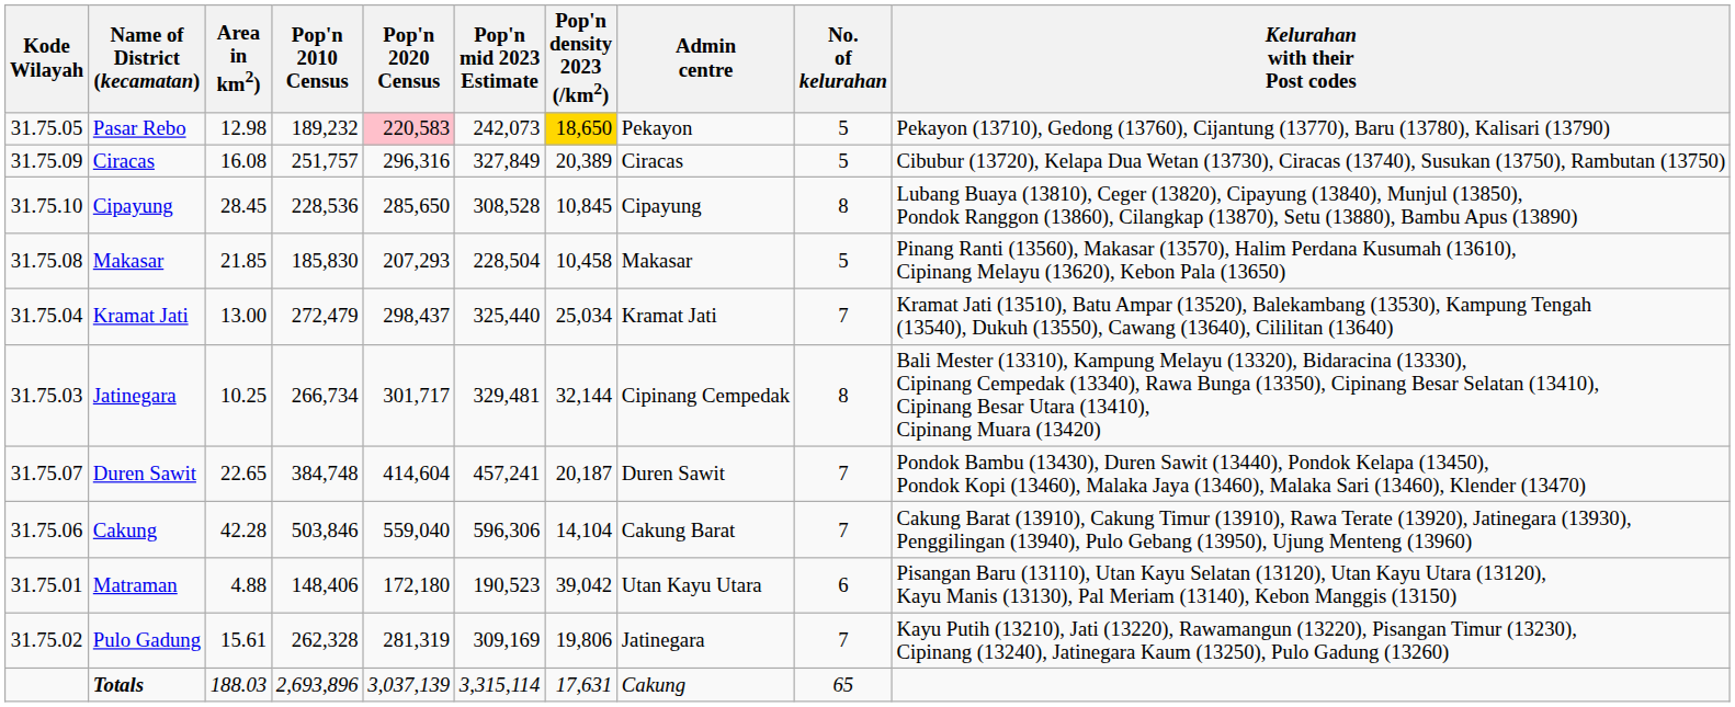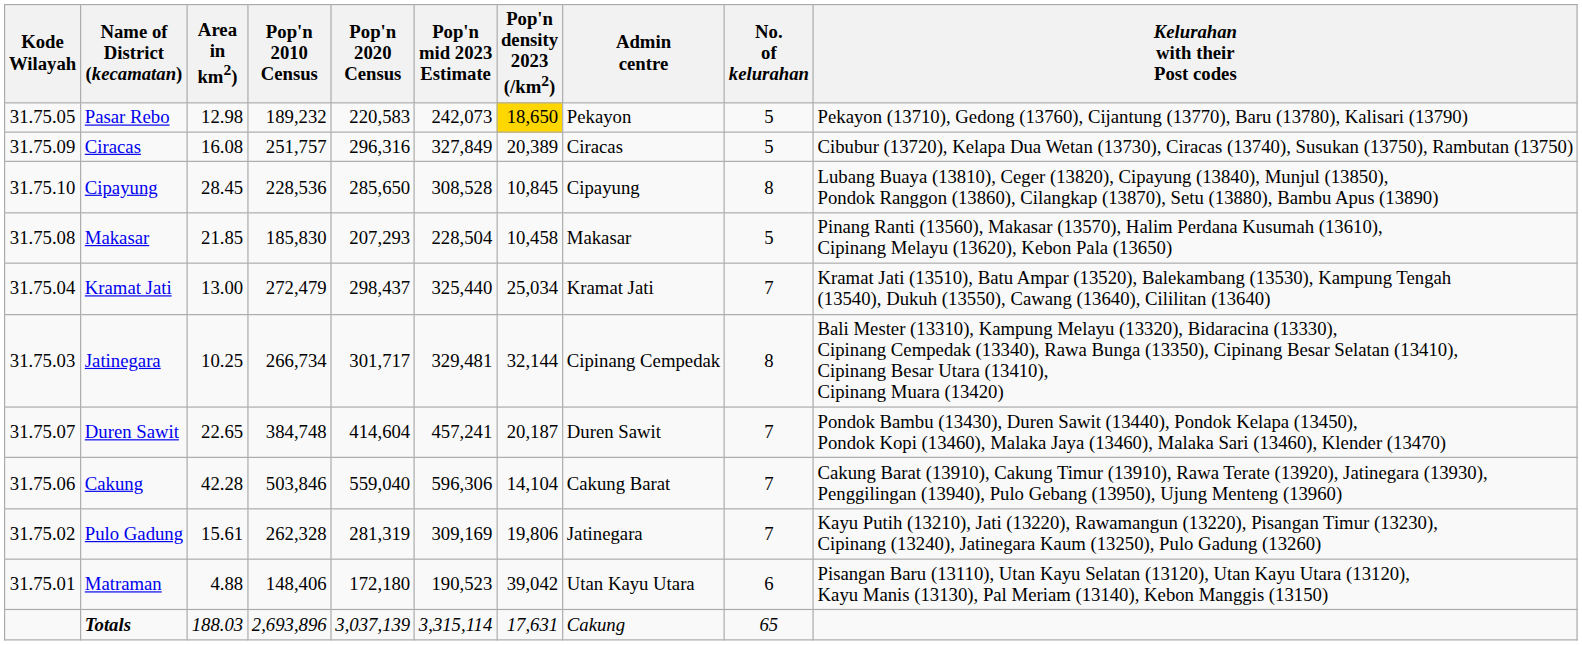 <table class="wikitable" style="text-align:right;">
 <tr>
 <th>Kode <br>Wilayah</th>
 <th>Name of <br>District<br>(<em>kecamatan</em>)</th>
 <th>Area <br>in<br>km<sup>2</sup>)</th>
 <th>Pop'n <br>2010<br>Census</th>
 <th>Pop'n <br>2020<br>Census</th>
 <th>Pop'n <br>mid 2023<br>Estimate</th>
 <th>Pop'n <br> density <br> 2023 <br>(/km<sup>2</sup>)</th>
 <th>Admin<br>centre</th>
 <th>No.<br>of<br><em>kelurahan</em></th>
 <th><em>Kelurahan</em><br> with their<br> Post codes</th>
 </tr>
 <tr>
 <td style="text-align:center;">31.75.05</td>
 <td style="text-align:left;"><a href='#'>Pasar Rebo</a></td>
 <td>12.98</td>
 <td>189,232</td>
-<td style="background: pink;">220,583</td>
+<td>220,583</td>
 <td>242,073</td>
 <td style="background: gold;">18,650</td>
 <td style="text-align:left;">Pekayon</td>
 <td style="text-align:center;">5</td>
 <td style="text-align:left;">Pekayon (13710), Gedong (13760), Cijantung (13770), Baru (13780), Kalisari (13790)</td>
 </tr>
 <tr>
 <td style="text-align:center;">31.75.09</td>
 <td style="text-align:left;"><a href='#'>Ciracas</a></td>
 <td>16.08</td>
 <td>251,757</td>
 <td>296,316</td>
 <td>327,849</td>
 <td>20,389</td>
 <td style="text-align:left;">Ciracas</td>
 <td style="text-align:center;">5</td>
 <td style="text-align:left;">Cibubur (13720), Kelapa Dua Wetan (13730), Ciracas (13740), Susukan (13750), Rambutan (13750)</td>
 </tr>
 <tr>
 <td style="text-align:center;">31.75.10</td>
 <td style="text-align:left;"><a href='#'>Cipayung</a></td>
 <td>28.45</td>
 <td>228,536</td>
 <td>285,650</td>
 <td>308,528</td>
 <td>10,845</td>
 <td style="text-align:left;">Cipayung</td>
 <td style="text-align:center;">8</td>
 <td style="text-align:left;">Lubang Buaya (13810), Ceger (13820), Cipayung (13840), Munjul (13850), <br>Pondok Ranggon (13860), Cilangkap (13870), Setu (13880), Bambu Apus (13890)</td>
 </tr>
 <tr>
 <td style="text-align:center;">31.75.08</td>
 <td style="text-align:left;"><a href='#'>Makasar</a></td>
 <td>21.85</td>
 <td>185,830</td>
 <td>207,293</td>
 <td>228,504</td>
 <td>10,458</td>
 <td style="text-align:left;">Makasar</td>
 <td style="text-align:center;">5</td>
 <td style="text-align:left;">Pinang Ranti (13560), Makasar (13570), Halim Perdana Kusumah (13610), <br>Cipinang Melayu (13620), Kebon Pala (13650)</td>
 </tr>
 <tr>
 <td style="text-align:center;">31.75.04</td>
 <td style="text-align:left;"><a href='#'>Kramat Jati</a></td>
 <td>13.00</td>
 <td>272,479</td>
 <td>298,437</td>
 <td>325,440</td>
 <td>25,034</td>
 <td style="text-align:left;">Kramat Jati</td>
 <td style="text-align:center;">7</td>
 <td style="text-align:left;">Kramat Jati (13510), Batu Ampar (13520), Balekambang (13530), Kampung Tengah <br>(13540), Dukuh (13550), Cawang (13640), Cililitan (13640)</td>
 </tr>
 <tr>
 <td style="text-align:center;">31.75.03</td>
 <td style="text-align:left;"><a href='#'>Jatinegara</a></td>
 <td>10.25</td>
 <td>266,734</td>
 <td>301,717</td>
 <td>329,481</td>
 <td>32,144</td>
 <td style="text-align:left;">Cipinang Cempedak</td>
 <td style="text-align:center;">8</td>
 <td style="text-align:left;">Bali Mester (13310), Kampung Melayu (13320), Bidaracina (13330), <br>Cipinang Cempedak (13340), Rawa Bunga (13350), Cipinang Besar Selatan (13410), <br>Cipinang Besar Utara (13410), <br>Cipinang Muara (13420)</td>
 </tr>
 <tr>
 <td style="text-align:center;">31.75.07</td>
 <td style="text-align:left;"><a href='#'>Duren Sawit</a></td>
 <td>22.65</td>
 <td>384,748</td>
 <td>414,604</td>
 <td>457,241</td>
 <td>20,187</td>
 <td style="text-align:left;">Duren Sawit</td>
 <td style="text-align:center;">7</td>
 <td style="text-align:left;">Pondok Bambu (13430), Duren Sawit (13440), Pondok Kelapa (13450), <br>Pondok Kopi (13460), Malaka Jaya (13460), Malaka Sari (13460), Klender (13470)</td>
 </tr>
 <tr>
 <td style="text-align:center;">31.75.06</td>
 <td style="text-align:left;"><a href='#'>Cakung</a></td>
 <td>42.28</td>
 <td>503,846</td>
 <td>559,040</td>
 <td>596,306</td>
 <td>14,104</td>
 <td style="text-align:left;">Cakung Barat</td>
 <td style="text-align:center;">7</td>
 <td style="text-align:left;">Cakung Barat (13910), Cakung Timur (13910), Rawa Terate (13920), Jatinegara (13930), <br>Penggilingan (13940), Pulo Gebang (13950), Ujung Menteng (13960)</td>
 </tr>
 <tr>
+<td style="text-align:center;">31.75.02</td>
+<td style="text-align:left;"><a href='#'>Pulo Gadung</a></td>
+<td>15.61</td>
+<td>262,328</td>
+<td>281,319</td>
+<td>309,169</td>
+<td>19,806</td>
+<td style="text-align:left;">Jatinegara</td>
+<td style="text-align:center;">7</td>
+<td style="text-align:left;">Kayu Putih (13210), Jati (13220), Rawamangun (13220), Pisangan Timur (13230), <br>Cipinang (13240), Jatinegara Kaum (13250), Pulo Gadung (13260)</td>
+</tr>
+<tr>
 <td style="text-align:center;">31.75.01</td>
 <td style="text-align:left;"><a href='#'>Matraman</a></td>
 <td>4.88</td>
 <td>148,406</td>
 <td>172,180</td>
 <td>190,523</td>
 <td>39,042</td>
 <td style="text-align:left;">Utan Kayu Utara</td>
 <td style="text-align:center;">6</td>
 <td style="text-align:left;">Pisangan Baru (13110), Utan Kayu Selatan (13120), Utan Kayu Utara (13120), <br>Kayu Manis (13130), Pal Meriam (13140), Kebon Manggis (13150)</td>
-</tr>
-<tr>
-<td style="text-align:center;">31.75.02</td>
-<td style="text-align:left;"><a href='#'>Pulo Gadung</a></td>
-<td>15.61</td>
-<td>262,328</td>
-<td>281,319</td>
-<td>309,169</td>
-<td>19,806</td>
-<td style="text-align:left;">Jatinegara</td>
-<td style="text-align:center;">7</td>
-<td style="text-align:left;">Kayu Putih (13210), Jati (13220), Rawamangun (13220), Pisangan Timur (13230), <br>Cipinang (13240), Jatinegara Kaum (13250), Pulo Gadung (13260)</td>
 </tr>
 <tr>
 <td></td>
 <td style="text-align:left;"><strong><em>Totals</em></strong></td>
 <td><em>188.03</em></td>
 <td><em>2,693,896</em></td>
 <td><em>3,037,139</em></td>
 <td><em>3,315,114</em></td>
 <td><em>17,631</em></td>
 <td style="text-align:left;"><em>Cakung</em></td>
 <td style="text-align:center;"><em>65</em></td>
 <td style="text-align:left;"></td>
 </tr>
 </table>
